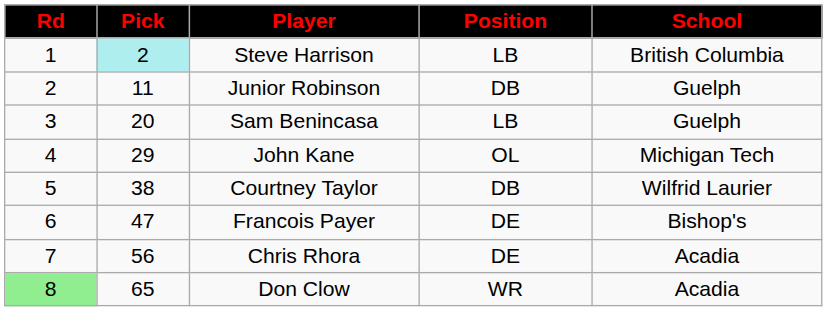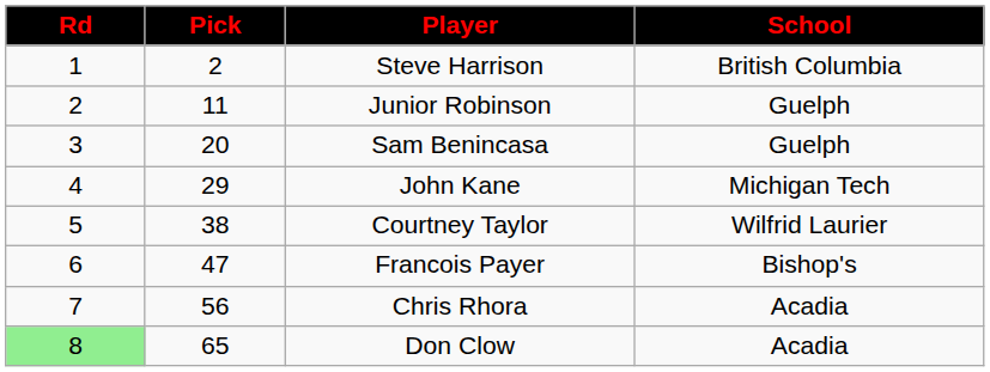 <table class="wikitable sortable">
 <tr>
 <th style="background:black;color:#FF0000;"  width="8%">Rd</th>
 <th style="background:black;color:#FF0000;"  width="8%">Pick</th>
 <th style="background:black;color:#FF0000;"  width="20%">Player</th>
-<th style="background:black;color:#FF0000;"  width="15%">Position</th>
 <th style="background:black;color:#FF0000;"  width="20%">School</th>
 </tr>
 <tr align="center">
 <td align=center>1</td>
-<td style="background: paleturquoise;">2</td>
+<td>2</td>
 <td>Steve Harrison</td>
-<td>LB</td>
 <td>British Columbia</td>
 </tr>
 <tr align="center">
 <td align=center>2</td>
 <td>11</td>
 <td>Junior Robinson</td>
-<td>DB</td>
 <td>Guelph</td>
 </tr>
 <tr align="center">
 <td align=center>3</td>
 <td>20</td>
 <td>Sam Benincasa</td>
-<td>LB</td>
 <td>Guelph</td>
 </tr>
 <tr align="center">
 <td align=center>4</td>
 <td>29</td>
 <td>John Kane</td>
-<td>OL</td>
 <td>Michigan Tech</td>
 </tr>
 <tr align="center">
 <td align=center>5</td>
 <td>38</td>
 <td>Courtney Taylor</td>
-<td>DB</td>
 <td>Wilfrid Laurier</td>
 </tr>
 <tr align="center">
 <td align=center>6</td>
 <td>47</td>
 <td>Francois Payer</td>
-<td>DE</td>
 <td>Bishop's</td>
 </tr>
 <tr align="center">
 <td align=center>7</td>
 <td>56</td>
 <td>Chris Rhora</td>
-<td>DE</td>
 <td>Acadia</td>
 </tr>
 <tr align="center">
 <td align=center style="background: lightgreen;">8</td>
 <td>65</td>
 <td>Don Clow</td>
-<td>WR</td>
 <td>Acadia</td>
 </tr>
 </table>
